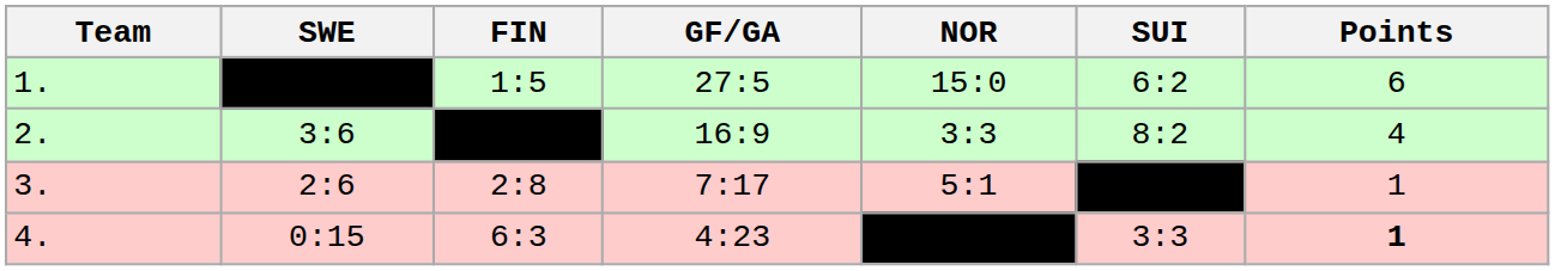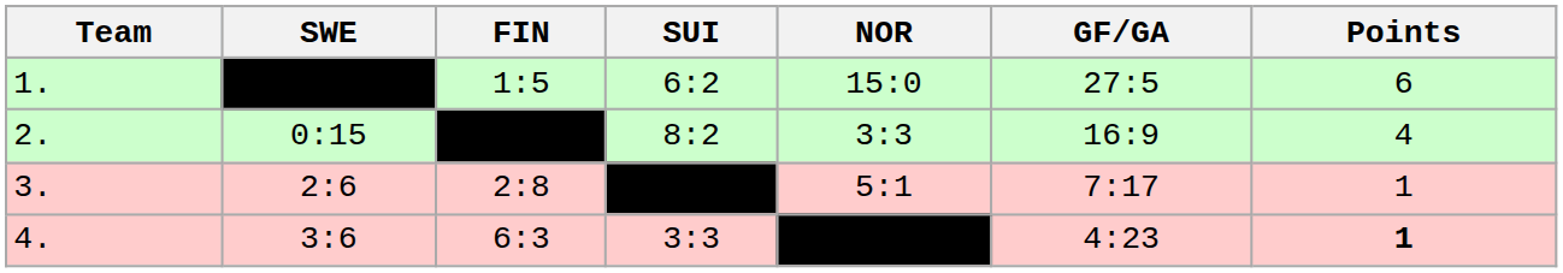 <table class="wikitable" bgcolor="#EFEFFF" width="50%">
 <tr bgcolor="#BCD2EE">
 <th>Team</th>
 <th>SWE</th>
 <th>FIN</th>
+<th>SUI</th>
+<th>NOR</th>
 <th>GF/GA</th>
-<th>NOR</th>
-<th>SUI</th>
 <th>Points</th>
 </tr>
 <tr bgcolor="#ccffcc" align="center">
 <td align="left">1. </td>
 <td style="background:#000000;"></td>
 <td>1:5</td>
+<td>6:2</td>
+<td>15:0</td>
 <td>27:5</td>
-<td>15:0</td>
-<td>6:2</td>
 <td>6</td>
 </tr>
 <tr bgcolor="#ccffcc" align="center">
 <td align="left">2. </td>
-<td>3:6</td>
+<td>0:15</td>
 <td style="background:#000000;"></td>
+<td>8:2</td>
+<td>3:3</td>
 <td>16:9</td>
-<td>3:3</td>
-<td>8:2</td>
 <td>4</td>
 </tr>
 <tr bgcolor="#ffcccc" align="center">
 <td align="left">3. </td>
 <td>2:6</td>
 <td>2:8</td>
+<td style="background:#000000;"></td>
+<td>5:1</td>
 <td>7:17</td>
-<td>5:1</td>
-<td style="background:#000000;"></td>
 <td>1</td>
 </tr>
 <tr bgcolor="#ffcccc" align="center">
 <td align="left">4. </td>
-<td>0:15</td>
+<td>3:6</td>
 <td>6:3</td>
+<td>3:3</td>
+<td style="background:#000000;"></td>
 <td>4:23</td>
-<td style="background:#000000;"></td>
-<td>3:3</td>
 <td><strong>1</strong></td>
 </tr>
 </table>
